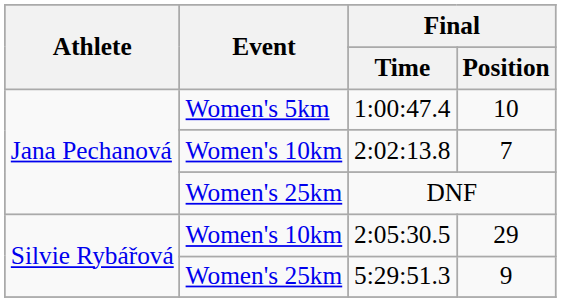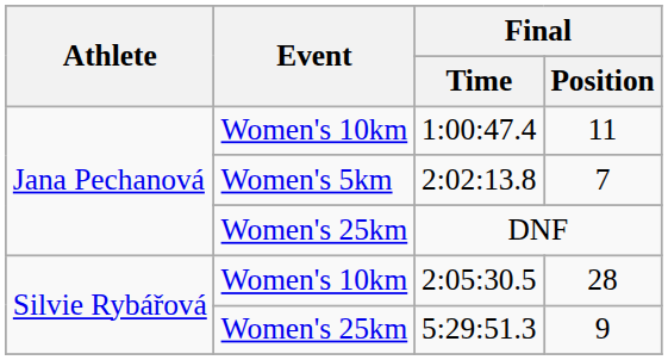 <table class="wikitable" border="1" style="font-size:90%">
 <tr>
 <th rowspan=2>Athlete</th>
 <th rowspan=2>Event</th>
 <th colspan=2>Final</th>
 </tr>
 <tr>
 <th>Time</th>
 <th>Position</th>
 </tr>
 <tr>
 <td rowspan=3><a href='#'>Jana Pechanová</a></td>
-<td><a href='#'>Women's 5km</a></td>
+<td><a href='#'>Women's 10km</a></td>
 <td align=center>1:00:47.4</td>
-<td align=center>10</td>
+<td align=center>11</td>
 </tr>
 <tr>
-<td><a href='#'>Women's 10km</a></td>
+<td><a href='#'>Women's 5km</a></td>
 <td align=center>2:02:13.8</td>
 <td align=center>7</td>
 </tr>
 <tr>
 <td><a href='#'>Women's 25km</a></td>
 <td align=center colspan=2>DNF</td>
 </tr>
 <tr>
 <td rowspan=2><a href='#'>Silvie Rybářová</a></td>
 <td><a href='#'>Women's 10km</a></td>
 <td align=center>2:05:30.5</td>
-<td align=center>29</td>
+<td align=center>28</td>
 </tr>
 <tr>
 <td><a href='#'>Women's 25km</a></td>
 <td align=center>5:29:51.3</td>
 <td align=center>9</td>
 </tr>
 </table>
